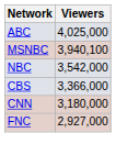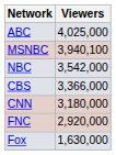 <table class="wikitable">
 <tr>
 <th>Network</th>
 <th>Viewers</th>
 </tr>
 <tr style="background:#dfe2e9;">
 <td><a href='#'>ABC</a></td>
 <td>4,025,000</td>
 </tr>
 <tr style="background:#e5d1cb;">
 <td><a href='#'>MSNBC</a></td>
 <td>3,940,100</td>
 </tr>
 <tr style="background:#dfe2e9;">
 <td><a href='#'>NBC</a></td>
 <td>3,542,000</td>
 </tr>
 <tr style="background:#dfe2e9;">
 <td><a href='#'>CBS</a></td>
 <td>3,366,000</td>
 </tr>
 <tr style="background:#e5d1cb;">
 <td><a href='#'>CNN</a></td>
 <td>3,180,000</td>
 </tr>
 <tr style="background:#e5d1cb;">
 <td><a href='#'>FNC</a></td>
-<td>2,927,000</td>
+<td>2,920,000</td>
+</tr>
+<tr style="background:#dfe2e9;">
+<td><a href='#'>Fox</a></td>
+<td>1,630,000</td>
 </tr>
 </table>
